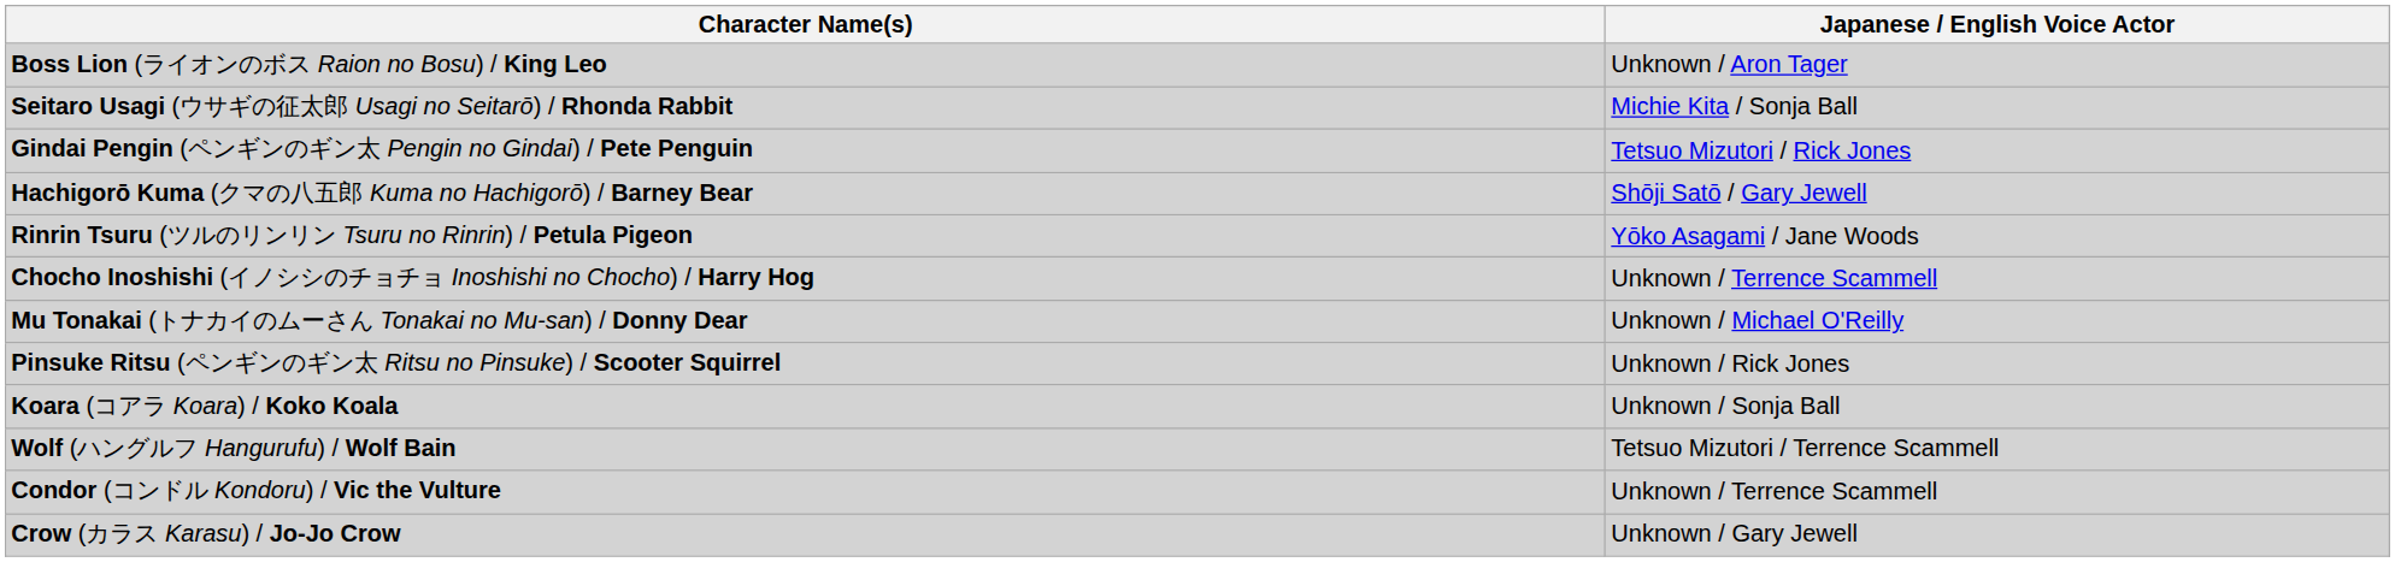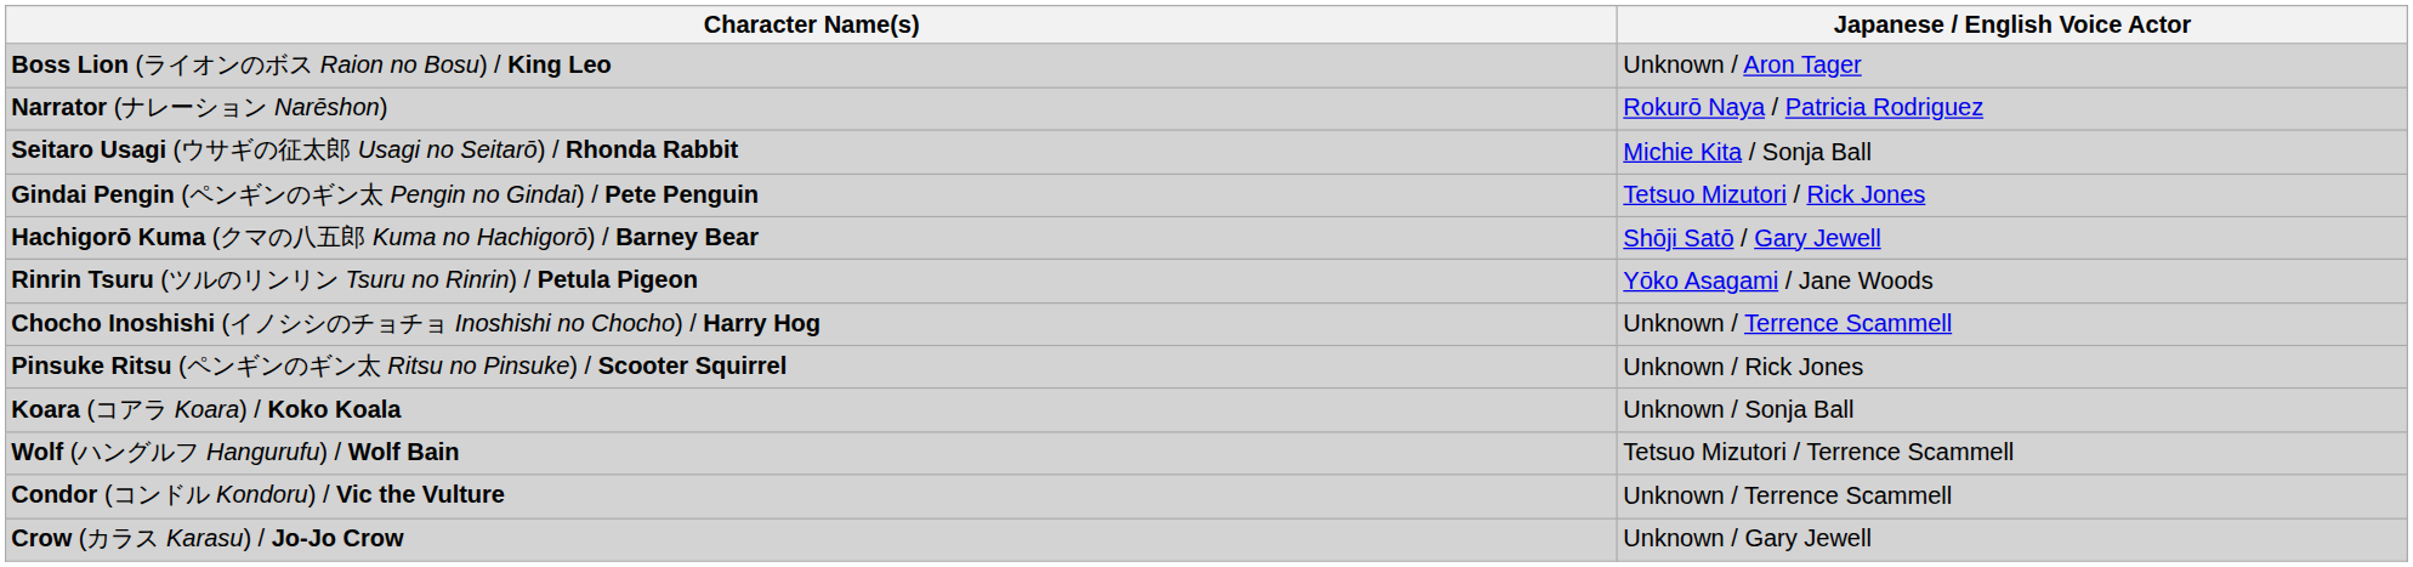 <table class="wikitable" style="width:100%;">
 <tr>
 <th>Character Name(s)</th>
 <th>Japanese / English Voice Actor</th>
 </tr>
 <tr>
 <td bgcolor="lightgrey"><strong>Boss Lion</strong> (ライオンのボス <em>Raion no Bosu</em>) / <strong>King Leo</strong></td>
 <td bgcolor="lightgrey">Unknown / <a href='#'>Aron Tager</a></td>
+</tr>
+<tr>
+<td bgcolor="lightgrey"><strong>Narrator</strong> (ナレーション <em>Narēshon</em>)</td>
+<td bgcolor="lightgrey"><a href='#'>Rokurō Naya</a> / <a href='#'>Patricia Rodriguez</a></td>
 </tr>
 <tr>
 <td bgcolor="lightgrey"><strong>Seitaro Usagi</strong> (ウサギの征太郎 <em>Usagi no Seitarō</em>)  / <strong>Rhonda Rabbit</strong></td>
 <td bgcolor="lightgrey"><a href='#'>Michie Kita</a> / Sonja Ball</td>
 </tr>
 <tr>
 <td bgcolor="lightgrey"><strong>Gindai Pengin</strong> (ペンギンのギン太 <em>Pengin no Gindai</em>)  / <strong>Pete Penguin</strong></td>
 <td bgcolor="lightgrey"><a href='#'>Tetsuo Mizutori</a> / <a href='#'>Rick Jones</a></td>
 </tr>
 <tr>
 <td bgcolor="lightgrey"><strong>Hachigorō Kuma</strong> (クマの八五郎 <em>Kuma no Hachigorō</em>)  / <strong>Barney Bear</strong></td>
 <td bgcolor="lightgrey"><a href='#'>Shōji Satō</a> / <a href='#'>Gary Jewell</a></td>
 </tr>
 <tr>
 <td bgcolor="lightgrey"><strong>Rinrin Tsuru</strong> (ツルのリンリン <em>Tsuru no Rinrin</em>) / <strong>Petula Pigeon</strong></td>
 <td bgcolor="lightgrey"><a href='#'>Yōko Asagami</a> / Jane Woods</td>
 </tr>
 <tr>
 <td bgcolor="lightgrey"><strong>Chocho Inoshishi</strong> (イノシシのチョチョ <em>Inoshishi no Chocho</em>) / <strong>Harry Hog</strong></td>
 <td bgcolor="lightgrey">Unknown / <a href='#'>Terrence Scammell</a></td>
 </tr>
 <tr>
-<td bgcolor="lightgrey"><strong>Mu Tonakai</strong> (トナカイのムーさん <em>Tonakai no Mu-san</em>) / <strong>Donny Dear</strong></td>
-<td bgcolor="lightgrey">Unknown / <a href='#'>Michael O'Reilly</a></td>
-</tr>
-<tr>
 <td bgcolor="lightgrey"><strong>Pinsuke Ritsu</strong> (ペンギンのギン太 <em>Ritsu no Pinsuke</em>)  / <strong>Scooter Squirrel</strong></td>
 <td bgcolor="lightgrey">Unknown / Rick Jones</td>
 </tr>
 <tr>
 <td bgcolor="lightgrey"><strong>Koara</strong> (コアラ <em>Koara</em>)  / <strong>Koko Koala</strong></td>
 <td bgcolor="lightgrey">Unknown / Sonja Ball</td>
 </tr>
 <tr>
 <td bgcolor="lightgrey"><strong>Wolf</strong> (ハングルフ <em>Hangurufu</em>)  / <strong>Wolf Bain</strong></td>
 <td bgcolor="lightgrey">Tetsuo Mizutori / Terrence Scammell</td>
 </tr>
 <tr>
 <td bgcolor="lightgrey"><strong>Condor</strong> (コンドル <em>Kondoru</em>)  / <strong>Vic the Vulture</strong></td>
 <td bgcolor="lightgrey">Unknown / Terrence Scammell</td>
 </tr>
 <tr>
 <td bgcolor="lightgrey"><strong>Crow</strong> (カラス <em>Karasu</em>)  / <strong>Jo-Jo Crow</strong></td>
 <td bgcolor="lightgrey">Unknown / Gary Jewell</td>
 </tr>
 </table>
